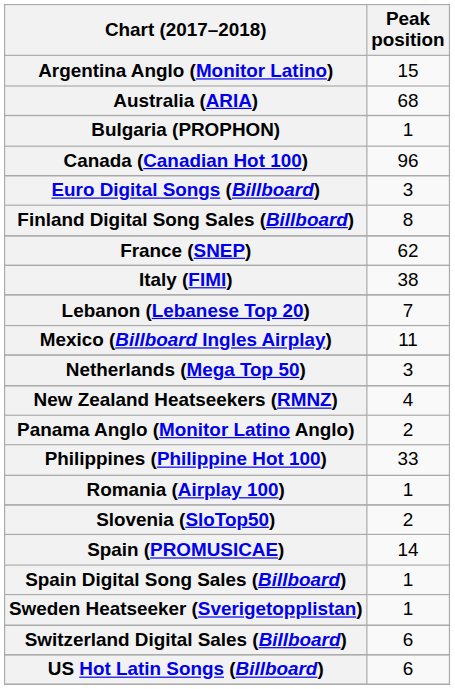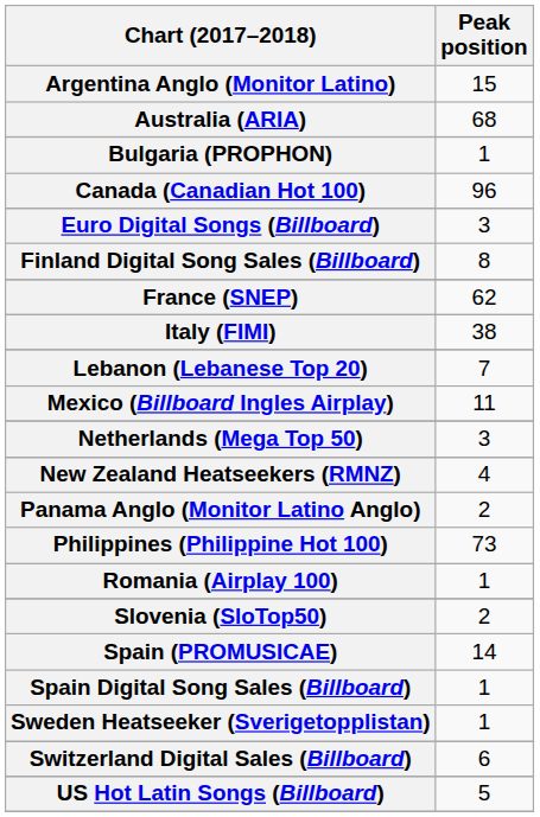 <table class="wikitable sortable plainrowheaders" style="text-align:center">
 <tr>
 <th scope="col">Chart (2017–2018)</th>
 <th scope="col">Peak<br> position</th>
 </tr>
 <tr>
 <th scope="row">Argentina Anglo (<a href='#'>Monitor Latino</a>)</th>
 <td>15</td>
 </tr>
 <tr>
 <th scope="row">Australia (<a href='#'>ARIA</a>)</th>
 <td>68</td>
 </tr>
 <tr>
 </tr>
 <tr>
 </tr>
 <tr>
 </tr>
 <tr>
 </tr>
 <tr>
 <th scope="row">Bulgaria (PROPHON)</th>
 <td>1</td>
 </tr>
 <tr>
 <th scope="row">Canada (<a href='#'>Canadian Hot 100</a>)</th>
 <td>96</td>
 </tr>
 <tr>
 </tr>
 <tr>
 </tr>
 <tr>
 <th scope="row"><a href='#'>Euro Digital Songs</a> (<em><a href='#'>Billboard</a></em>)</th>
 <td>3</td>
 </tr>
 <tr>
 <th scope="row">Finland Digital Song Sales (<em><a href='#'>Billboard</a></em>)</th>
 <td>8</td>
 </tr>
 <tr>
 </tr>
 <tr>
 <th scope="row">France (<a href='#'>SNEP</a>)</th>
 <td>62</td>
 </tr>
 <tr>
 </tr>
 <tr>
 </tr>
 <tr>
 </tr>
 <tr>
 </tr>
 <tr>
 </tr>
 <tr>
 </tr>
 <tr>
 <th scope="row">Italy (<a href='#'>FIMI</a>)</th>
 <td>38</td>
 </tr>
 <tr>
 </tr>
 <tr>
 <th scope="row">Lebanon (<a href='#'>Lebanese Top 20</a>)</th>
 <td>7</td>
 </tr>
 <tr>
 <th scope="row">Mexico (<a href='#'><em>Billboard</em> Ingles Airplay</a>)</th>
 <td>11</td>
 </tr>
 <tr>
 </tr>
 <tr>
 <th scope="row">Netherlands (<a href='#'>Mega Top 50</a>)</th>
 <td>3</td>
 </tr>
 <tr>
 </tr>
 <tr>
 <th scope="row">New Zealand Heatseekers (<a href='#'>RMNZ</a>)</th>
 <td>4</td>
 </tr>
 <tr>
 <th scope="row">Panama Anglo (<a href='#'>Monitor Latino</a> Anglo)</th>
 <td>2</td>
 </tr>
 <tr>
 <th scope="row">Philippines (<a href='#'>Philippine Hot 100</a>)</th>
-<td>33</td>
+<td>73</td>
 </tr>
 <tr>
 </tr>
 <tr>
 </tr>
 <tr>
 <th scope="row">Romania (<a href='#'>Airplay 100</a>)</th>
 <td>1</td>
 </tr>
 <tr>
 </tr>
 <tr>
 </tr>
 <tr>
 </tr>
 <tr>
 <th scope="row">Slovenia (<a href='#'>SloTop50</a>)</th>
 <td>2</td>
 </tr>
 <tr>
 <th scope="row">Spain (<a href='#'>PROMUSICAE</a>)</th>
 <td>14</td>
 </tr>
 <tr>
 <th scope="row">Spain Digital Song Sales (<em><a href='#'>Billboard</a></em>)</th>
 <td>1</td>
 </tr>
 <tr>
 <th scope="row">Sweden Heatseeker (<a href='#'>Sverigetopplistan</a>)</th>
 <td>1</td>
 </tr>
 <tr>
 </tr>
 <tr>
 <th scope="row">Switzerland Digital Sales (<em><a href='#'>Billboard</a></em>)</th>
 <td>6</td>
 </tr>
 <tr>
 </tr>
 <tr>
 </tr>
 <tr>
 <th scope="row">US <a href='#'>Hot Latin Songs</a> (<em><a href='#'>Billboard</a></em>)</th>
-<td>6</td>
+<td>5</td>
 </tr>
 <tr>
 </tr>
 </table>
